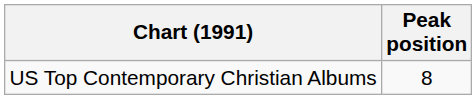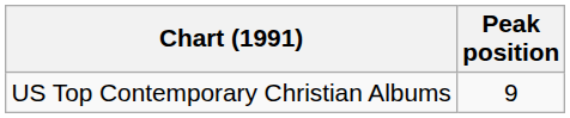 <table class="wikitable">
 <tr>
 <th>Chart (1991)</th>
 <th>Peak<br>position</th>
 </tr>
 <tr>
 <td>US Top Contemporary Christian Albums</td>
-<td style="text-align:center;">8</td>
+<td style="text-align:center;">9</td>
 </tr>
 </table>
